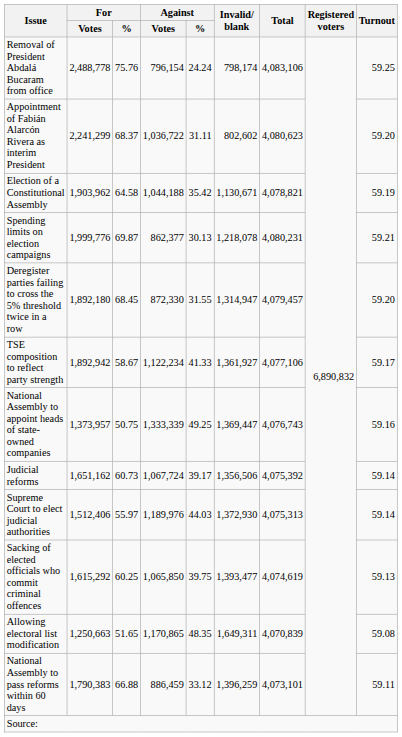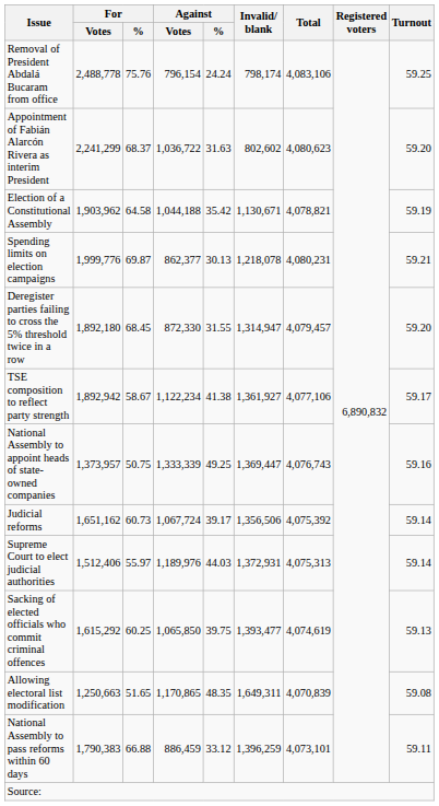 <table class=wikitable style=text-align:right>
 <tr>
 <th rowspan=2>Issue</th>
 <th colspan=2>For</th>
 <th colspan=2>Against</th>
 <th rowspan=2>Invalid/<br>blank</th>
 <th rowspan=2>Total</th>
 <th rowspan=2>Registered<br>voters</th>
 <th rowspan=2>Turnout</th>
 </tr>
 <tr>
 <th>Votes</th>
 <th>%</th>
 <th>Votes</th>
 <th>%</th>
 </tr>
 <tr>
 <td align=left>Removal of President Abdalá Bucaram from office</td>
 <td>2,488,778</td>
 <td>75.76</td>
 <td>796,154</td>
 <td>24.24</td>
 <td>798,174</td>
 <td>4,083,106</td>
 <td rowspan=12>6,890,832</td>
 <td>59.25</td>
 </tr>
 <tr>
 <td align=left>Appointment of Fabián Alarcón Rivera as interim President</td>
 <td>2,241,299</td>
 <td>68.37</td>
 <td>1,036,722</td>
-<td>31.11</td>
+<td>31.63</td>
 <td>802,602</td>
 <td>4,080,623</td>
 <td>59.20</td>
 </tr>
 <tr>
 <td align=left>Election of a Constitutional Assembly</td>
 <td>1,903,962</td>
 <td>64.58</td>
 <td>1,044,188</td>
 <td>35.42</td>
 <td>1,130,671</td>
 <td>4,078,821</td>
 <td>59.19</td>
 </tr>
 <tr>
 <td align=left>Spending limits on election campaigns</td>
 <td>1,999,776</td>
 <td>69.87</td>
 <td>862,377</td>
 <td>30.13</td>
 <td>1,218,078</td>
 <td>4,080,231</td>
 <td>59.21</td>
 </tr>
 <tr>
 <td align=left>Deregister parties failing to cross the 5% threshold twice in a row</td>
 <td>1,892,180</td>
 <td>68.45</td>
 <td>872,330</td>
 <td>31.55</td>
 <td>1,314,947</td>
 <td>4,079,457</td>
 <td>59.20</td>
 </tr>
 <tr>
 <td align=left>TSE composition to reflect party strength</td>
 <td>1,892,942</td>
 <td>58.67</td>
 <td>1,122,234</td>
-<td>41.33</td>
+<td>41.38</td>
 <td>1,361,927</td>
 <td>4,077,106</td>
 <td>59.17</td>
 </tr>
 <tr>
 <td align=left>National Assembly to appoint heads of state-owned companies</td>
 <td>1,373,957</td>
 <td>50.75</td>
 <td>1,333,339</td>
 <td>49.25</td>
 <td>1,369,447</td>
 <td>4,076,743</td>
 <td>59.16</td>
 </tr>
 <tr>
 <td align=left>Judicial reforms</td>
 <td>1,651,162</td>
 <td>60.73</td>
 <td>1,067,724</td>
 <td>39.17</td>
 <td>1,356,506</td>
 <td>4,075,392</td>
 <td>59.14</td>
 </tr>
 <tr>
 <td align=left>Supreme Court to elect judicial authorities</td>
 <td>1,512,406</td>
 <td>55.97</td>
 <td>1,189,976</td>
 <td>44.03</td>
-<td>1,372,930</td>
+<td>1,372,931</td>
 <td>4,075,313</td>
 <td>59.14</td>
 </tr>
 <tr>
 <td align=left>Sacking of elected officials who commit criminal offences</td>
 <td>1,615,292</td>
 <td>60.25</td>
 <td>1,065,850</td>
 <td>39.75</td>
 <td>1,393,477</td>
 <td>4,074,619</td>
 <td>59.13</td>
 </tr>
 <tr>
 <td align=left>Allowing electoral list modification</td>
 <td>1,250,663</td>
 <td>51.65</td>
 <td>1,170,865</td>
 <td>48.35</td>
 <td>1,649,311</td>
 <td>4,070,839</td>
 <td>59.08</td>
 </tr>
 <tr>
 <td align=left>National Assembly to pass reforms within 60 days</td>
 <td>1,790,383</td>
 <td>66.88</td>
 <td>886,459</td>
 <td>33.12</td>
 <td>1,396,259</td>
 <td>4,073,101</td>
 <td>59.11</td>
 </tr>
 <tr>
 <td align=left colspan=9>Source: </td>
 </tr>
 </table>
